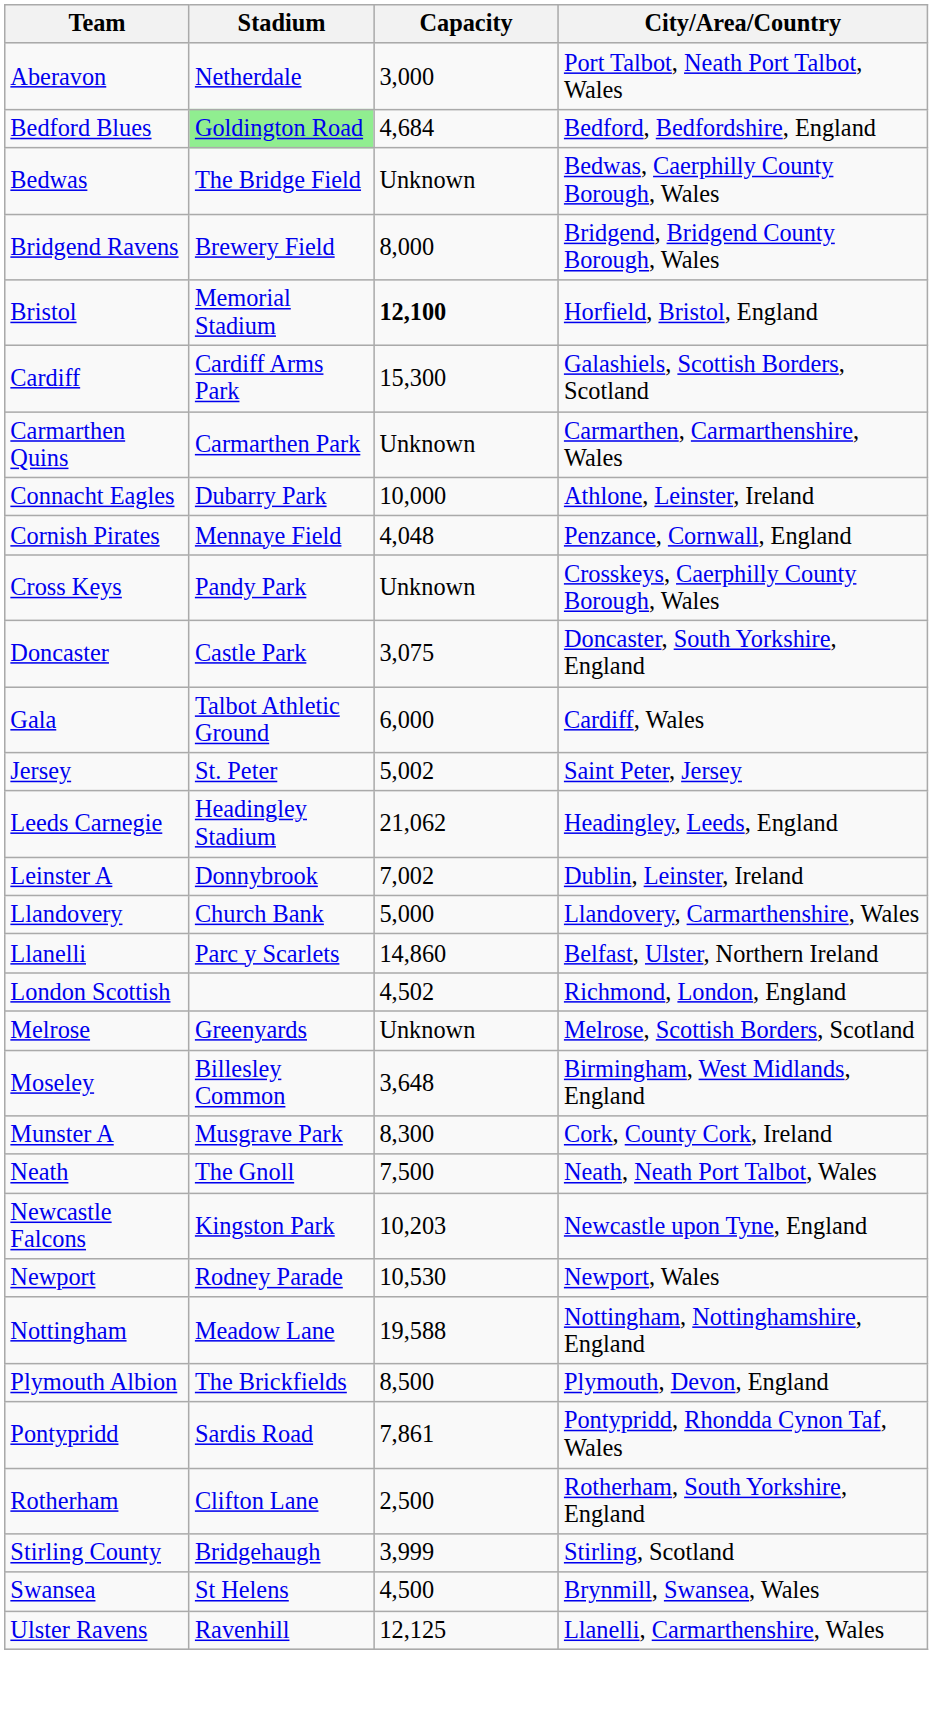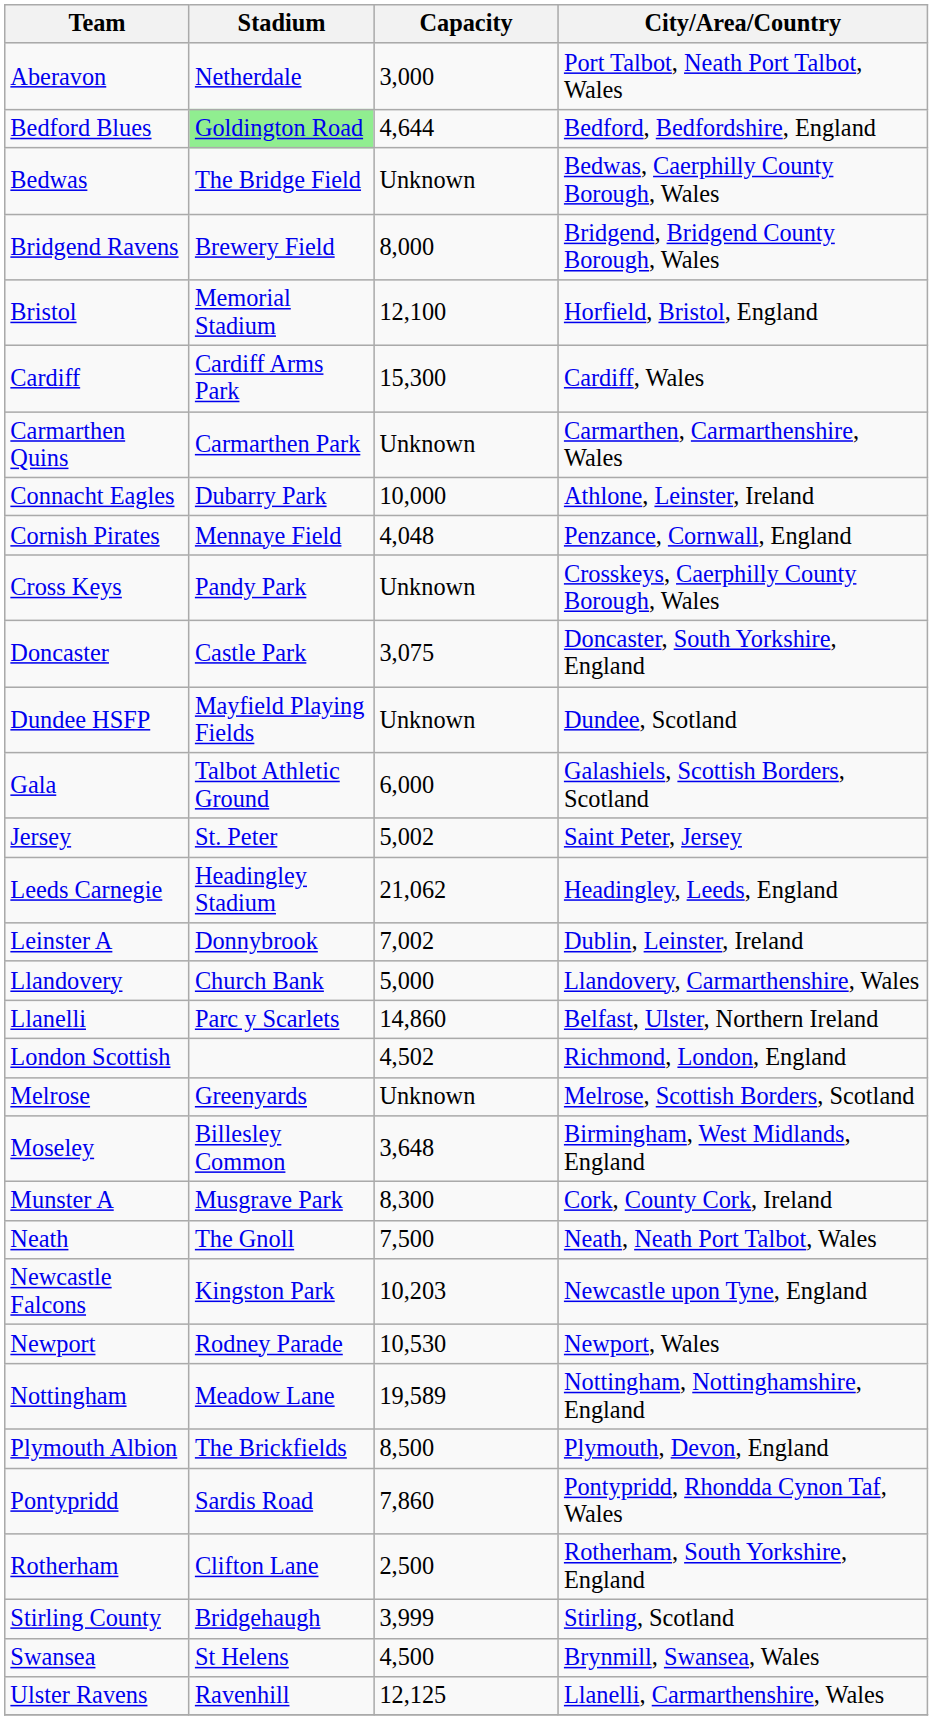 <table class="wikitable sortable">
 <tr>
 <th width=20%>Team</th>
 <th width=20%>Stadium</th>
 <th width=20%>Capacity</th>
 <th width=40%>City/Area/Country</th>
 </tr>
 <tr>
 <td> <a href='#'>Aberavon</a></td>
 <td><a href='#'>Netherdale</a></td>
 <td>3,000</td>
 <td><a href='#'>Port Talbot</a>, <a href='#'>Neath Port Talbot</a>, Wales</td>
 </tr>
 <tr>
 <td> <a href='#'>Bedford Blues</a></td>
 <td style="background: lightgreen;"><a href='#'>Goldington Road</a></td>
-<td>4,684</td>
+<td>4,644</td>
 <td><a href='#'>Bedford</a>, <a href='#'>Bedfordshire</a>, England</td>
 </tr>
 <tr>
 <td> <a href='#'>Bedwas</a></td>
 <td><a href='#'>The Bridge Field</a></td>
 <td>Unknown</td>
 <td><a href='#'>Bedwas</a>, <a href='#'>Caerphilly County Borough</a>, Wales</td>
 </tr>
 <tr>
 <td> <a href='#'>Bridgend Ravens</a></td>
 <td><a href='#'>Brewery Field</a></td>
 <td>8,000</td>
 <td><a href='#'>Bridgend</a>, <a href='#'>Bridgend County Borough</a>, Wales</td>
 </tr>
 <tr>
 <td> <a href='#'>Bristol</a></td>
 <td><a href='#'>Memorial Stadium</a></td>
-<td><strong>12,100</strong></td>
+<td>12,100</td>
 <td><a href='#'>Horfield</a>, <a href='#'>Bristol</a>, England</td>
 </tr>
 <tr>
 <td> <a href='#'>Cardiff</a></td>
 <td><a href='#'>Cardiff Arms Park</a></td>
 <td>15,300</td>
-<td><a href='#'>Galashiels</a>, <a href='#'>Scottish Borders</a>, Scotland</td>
+<td><a href='#'>Cardiff</a>, Wales</td>
 </tr>
 <tr>
 <td> <a href='#'>Carmarthen Quins</a></td>
 <td><a href='#'>Carmarthen Park</a></td>
 <td>Unknown</td>
 <td><a href='#'>Carmarthen</a>, <a href='#'>Carmarthenshire</a>, Wales</td>
 </tr>
 <tr>
 <td> <a href='#'>Connacht Eagles</a></td>
 <td><a href='#'>Dubarry Park</a></td>
 <td>10,000</td>
 <td><a href='#'>Athlone</a>, <a href='#'>Leinster</a>, Ireland</td>
 </tr>
 <tr>
 <td> <a href='#'>Cornish Pirates</a></td>
 <td><a href='#'>Mennaye Field</a></td>
 <td>4,048</td>
 <td><a href='#'>Penzance</a>, <a href='#'>Cornwall</a>, England</td>
 </tr>
 <tr>
 <td> <a href='#'>Cross Keys</a></td>
 <td><a href='#'>Pandy Park</a></td>
 <td>Unknown</td>
 <td><a href='#'>Crosskeys</a>, <a href='#'>Caerphilly County Borough</a>, Wales</td>
 </tr>
 <tr>
 <td> <a href='#'>Doncaster</a></td>
 <td><a href='#'>Castle Park</a></td>
 <td>3,075</td>
 <td><a href='#'>Doncaster</a>, <a href='#'>South Yorkshire</a>, England</td>
 </tr>
 <tr>
+<td> <a href='#'>Dundee HSFP</a></td>
+<td><a href='#'>Mayfield Playing Fields</a></td>
+<td>Unknown</td>
+<td><a href='#'>Dundee</a>, Scotland</td>
+</tr>
+<tr>
 <td> <a href='#'>Gala</a></td>
 <td><a href='#'>Talbot Athletic Ground</a></td>
 <td>6,000</td>
-<td><a href='#'>Cardiff</a>, Wales</td>
+<td><a href='#'>Galashiels</a>, <a href='#'>Scottish Borders</a>, Scotland</td>
 </tr>
 <tr>
 <td> <a href='#'>Jersey</a></td>
 <td><a href='#'>St. Peter</a></td>
 <td>5,002</td>
 <td><a href='#'>Saint Peter</a>, <a href='#'>Jersey</a></td>
 </tr>
 <tr>
 <td> <a href='#'>Leeds Carnegie</a></td>
 <td><a href='#'>Headingley Stadium</a></td>
 <td>21,062</td>
 <td><a href='#'>Headingley</a>, <a href='#'>Leeds</a>, England</td>
 </tr>
 <tr>
 <td> <a href='#'>Leinster A</a></td>
 <td><a href='#'>Donnybrook</a></td>
 <td>7,002</td>
 <td><a href='#'>Dublin</a>, <a href='#'>Leinster</a>, Ireland</td>
 </tr>
 <tr>
 <td> <a href='#'>Llandovery</a></td>
 <td><a href='#'>Church Bank</a></td>
 <td>5,000</td>
 <td><a href='#'>Llandovery</a>, <a href='#'>Carmarthenshire</a>, Wales</td>
 </tr>
 <tr>
 <td> <a href='#'>Llanelli</a></td>
 <td><a href='#'>Parc y Scarlets</a></td>
 <td>14,860</td>
 <td><a href='#'>Belfast</a>, <a href='#'>Ulster</a>, Northern Ireland</td>
 </tr>
 <tr>
 <td> <a href='#'>London Scottish</a></td>
 <td></td>
 <td>4,502</td>
 <td><a href='#'>Richmond</a>, <a href='#'>London</a>, England</td>
 </tr>
 <tr>
 <td> <a href='#'>Melrose</a></td>
 <td><a href='#'>Greenyards</a></td>
 <td>Unknown</td>
 <td><a href='#'>Melrose</a>, <a href='#'>Scottish Borders</a>, Scotland</td>
 </tr>
 <tr>
 <td> <a href='#'>Moseley</a></td>
 <td><a href='#'>Billesley Common</a></td>
 <td>3,648</td>
 <td><a href='#'>Birmingham</a>, <a href='#'>West Midlands</a>, England</td>
 </tr>
 <tr>
 <td> <a href='#'>Munster A</a></td>
 <td><a href='#'>Musgrave Park</a></td>
 <td>8,300</td>
 <td><a href='#'>Cork</a>, <a href='#'>County Cork</a>, Ireland</td>
 </tr>
 <tr>
 <td> <a href='#'>Neath</a></td>
 <td><a href='#'>The Gnoll</a></td>
 <td>7,500</td>
 <td><a href='#'>Neath</a>, <a href='#'>Neath Port Talbot</a>, Wales</td>
 </tr>
 <tr>
 <td> <a href='#'>Newcastle Falcons</a></td>
 <td><a href='#'>Kingston Park</a></td>
 <td>10,203</td>
 <td><a href='#'>Newcastle upon Tyne</a>, England</td>
 </tr>
 <tr>
 <td> <a href='#'>Newport</a></td>
 <td><a href='#'>Rodney Parade</a></td>
 <td>10,530</td>
 <td><a href='#'>Newport</a>, Wales</td>
 </tr>
 <tr>
 <td> <a href='#'>Nottingham</a></td>
 <td><a href='#'>Meadow Lane</a></td>
-<td>19,588</td>
+<td>19,589</td>
 <td><a href='#'>Nottingham</a>, <a href='#'>Nottinghamshire</a>, England</td>
 </tr>
 <tr>
 <td> <a href='#'>Plymouth Albion</a></td>
 <td><a href='#'>The Brickfields</a></td>
 <td>8,500</td>
 <td><a href='#'>Plymouth</a>, <a href='#'>Devon</a>, England</td>
 </tr>
 <tr>
 <td> <a href='#'>Pontypridd</a></td>
 <td><a href='#'>Sardis Road</a></td>
-<td>7,861</td>
+<td>7,860</td>
 <td><a href='#'>Pontypridd</a>, <a href='#'>Rhondda Cynon Taf</a>, Wales</td>
 </tr>
 <tr>
 <td> <a href='#'>Rotherham</a></td>
 <td><a href='#'>Clifton Lane</a></td>
 <td>2,500</td>
 <td><a href='#'>Rotherham</a>, <a href='#'>South Yorkshire</a>, England</td>
 </tr>
 <tr>
 <td> <a href='#'>Stirling County</a></td>
 <td><a href='#'>Bridgehaugh</a></td>
 <td>3,999</td>
 <td><a href='#'>Stirling</a>, Scotland</td>
 </tr>
 <tr>
 <td> <a href='#'>Swansea</a></td>
 <td><a href='#'>St Helens</a></td>
 <td>4,500</td>
 <td><a href='#'>Brynmill</a>, <a href='#'>Swansea</a>, Wales</td>
 </tr>
 <tr>
 <td> <a href='#'>Ulster Ravens</a></td>
 <td><a href='#'>Ravenhill</a></td>
 <td>12,125</td>
 <td><a href='#'>Llanelli</a>, <a href='#'>Carmarthenshire</a>, Wales</td>
 </tr>
 <tr>
 </tr>
 </table>
